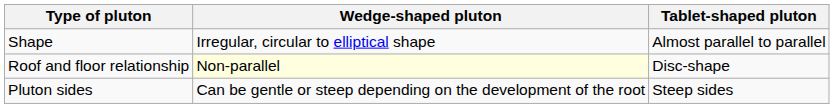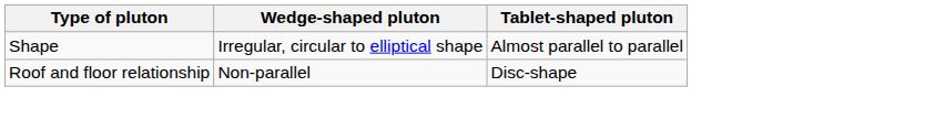 <table class="wikitable">
 <tr>
 <th>Type of pluton</th>
 <th>Wedge-shaped pluton</th>
 <th>Tablet-shaped pluton</th>
 </tr>
 <tr>
 <td>Shape</td>
 <td>Irregular, circular to <a href='#'>elliptical</a> shape</td>
 <td>Almost parallel to parallel</td>
 </tr>
 <tr>
 <td>Roof and floor relationship</td>
-<td style="background: lightyellow;">Non-parallel</td>
+<td>Non-parallel</td>
 <td>Disc-shape</td>
 </tr>
-<tr>
-<td>Pluton sides</td>
-<td>Can be gentle or steep depending on the development of the root</td>
-<td>Steep sides</td>
-</tr>
 </table>
